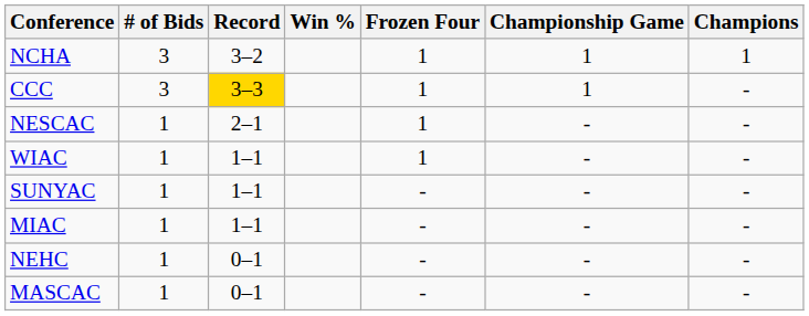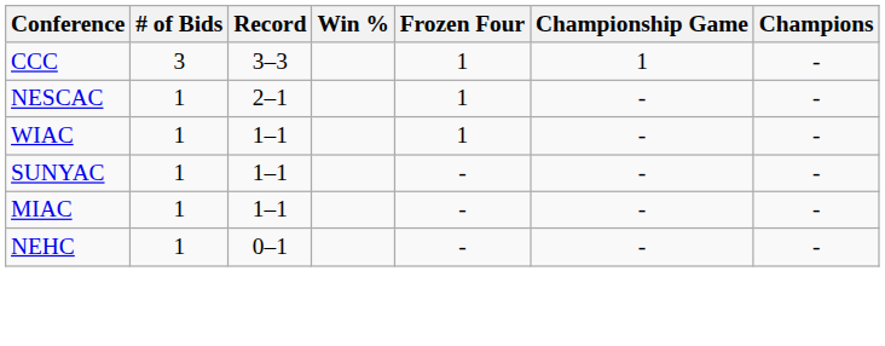 <table class="wikitable sortable">
 <tr>
 <th>Conference</th>
 <th># of Bids</th>
 <th>Record</th>
 <th>Win %</th>
 <th>Frozen Four</th>
 <th>Championship Game</th>
 <th>Champions</th>
 </tr>
 <tr align="center">
-<td align="left"><a href='#'>NCHA</a></td>
-<td>3</td>
-<td>3–2</td>
-<td></td>
-<td>1</td>
-<td>1</td>
-<td>1</td>
-</tr>
-<tr align="center">
 <td align="left"><a href='#'>CCC</a></td>
 <td>3</td>
-<td style="background: gold;">3–3</td>
+<td>3–3</td>
 <td></td>
 <td>1</td>
 <td>1</td>
 <td>-</td>
 </tr>
 <tr align="center">
 <td align="left"><a href='#'>NESCAC</a></td>
 <td>1</td>
 <td>2–1</td>
 <td></td>
 <td>1</td>
 <td>-</td>
 <td>-</td>
 </tr>
 <tr align="center">
 <td align="left"><a href='#'>WIAC</a></td>
 <td>1</td>
 <td>1–1</td>
 <td></td>
 <td>1</td>
 <td>-</td>
 <td>-</td>
 </tr>
 <tr align="center">
 <td align="left"><a href='#'>SUNYAC</a></td>
 <td>1</td>
 <td>1–1</td>
 <td></td>
 <td>-</td>
 <td>-</td>
 <td>-</td>
 </tr>
 <tr align="center">
 <td align="left"><a href='#'>MIAC</a></td>
 <td>1</td>
 <td>1–1</td>
 <td></td>
 <td>-</td>
 <td>-</td>
 <td>-</td>
 </tr>
 <tr align="center">
 <td align="left"><a href='#'>NEHC</a></td>
 <td>1</td>
 <td>0–1</td>
 <td></td>
 <td>-</td>
 <td>-</td>
 <td>-</td>
 </tr>
-<tr align="center">
-<td align="left"><a href='#'>MASCAC</a></td>
-<td>1</td>
-<td>0–1</td>
-<td></td>
-<td>-</td>
-<td>-</td>
-<td>-</td>
-</tr>
 </table>
